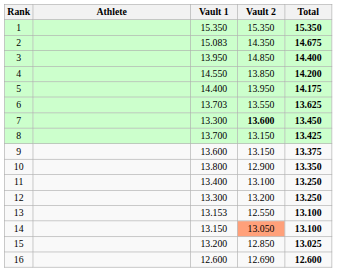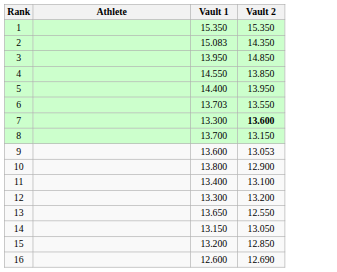 <table class=wikitable style="text-align:center">
 <tr>
 <th width=40>Rank</th>
 <th width=250>Athlete</th>
 <th width=70>Vault 1</th>
 <th width=70>Vault 2</th>
-<th width=70>Total</th>
 </tr>
 <tr bgcolor="ccffcc">
 <td>1</td>
 <td align=left></td>
 <td>15.350</td>
 <td>15.350</td>
-<td><strong>15.350</strong></td>
 </tr>
 <tr bgcolor="ccffcc">
 <td>2</td>
 <td align=left></td>
 <td>15.083</td>
 <td>14.350</td>
-<td><strong>14.675</strong></td>
 </tr>
 <tr bgcolor="ccffcc">
 <td>3</td>
 <td align=left></td>
 <td>13.950</td>
 <td>14.850</td>
-<td><strong>14.400</strong></td>
 </tr>
 <tr bgcolor="ccffcc">
 <td>4</td>
 <td align=left></td>
 <td>14.550</td>
 <td>13.850</td>
-<td><strong>14.200</strong></td>
 </tr>
 <tr bgcolor="ccffcc">
 <td>5</td>
 <td align=left></td>
 <td>14.400</td>
 <td>13.950</td>
-<td><strong>14.175</strong></td>
 </tr>
 <tr bgcolor="ccffcc">
 <td>6</td>
 <td align=left></td>
 <td>13.703</td>
 <td>13.550</td>
-<td><strong>13.625</strong></td>
 </tr>
 <tr bgcolor="ccffcc">
 <td>7</td>
 <td align=left></td>
 <td>13.300</td>
 <td><strong>13.600</strong></td>
-<td><strong>13.450</strong></td>
 </tr>
 <tr bgcolor="ccffcc">
 <td>8</td>
 <td align=left></td>
 <td>13.700</td>
 <td>13.150</td>
-<td><strong>13.425</strong></td>
 </tr>
 <tr>
 <td>9</td>
 <td align=left></td>
 <td>13.600</td>
-<td>13.150</td>
-<td><strong>13.375</strong></td>
+<td>13.053</td>
 </tr>
 <tr>
 <td>10</td>
 <td align=left></td>
 <td>13.800</td>
 <td>12.900</td>
-<td><strong>13.350</strong></td>
 </tr>
 <tr>
 <td>11</td>
 <td align=left></td>
 <td>13.400</td>
 <td>13.100</td>
-<td><strong>13.250</strong></td>
 </tr>
 <tr>
 <td>12</td>
 <td align=left></td>
 <td>13.300</td>
 <td>13.200</td>
-<td><strong>13.250</strong></td>
 </tr>
 <tr>
 <td>13</td>
 <td align=left></td>
-<td>13.153</td>
+<td>13.650</td>
 <td>12.550</td>
-<td><strong>13.100</strong></td>
 </tr>
 <tr>
 <td>14</td>
 <td align=left></td>
 <td>13.150</td>
-<td style="background: lightsalmon;">13.050</td>
-<td><strong>13.100</strong></td>
+<td>13.050</td>
 </tr>
 <tr>
 <td>15</td>
 <td align=left></td>
 <td>13.200</td>
 <td>12.850</td>
-<td><strong>13.025</strong></td>
 </tr>
 <tr>
 <td>16</td>
 <td align=left></td>
 <td>12.600</td>
 <td>12.690</td>
-<td><strong>12.600</strong></td>
 </tr>
 </table>
